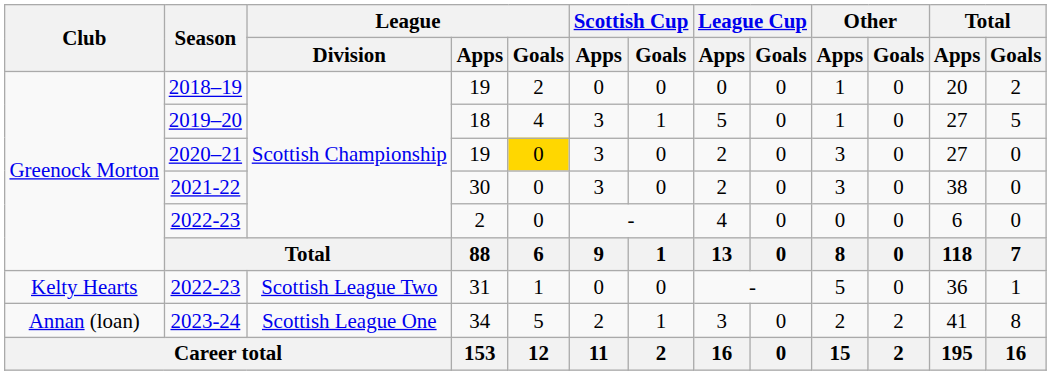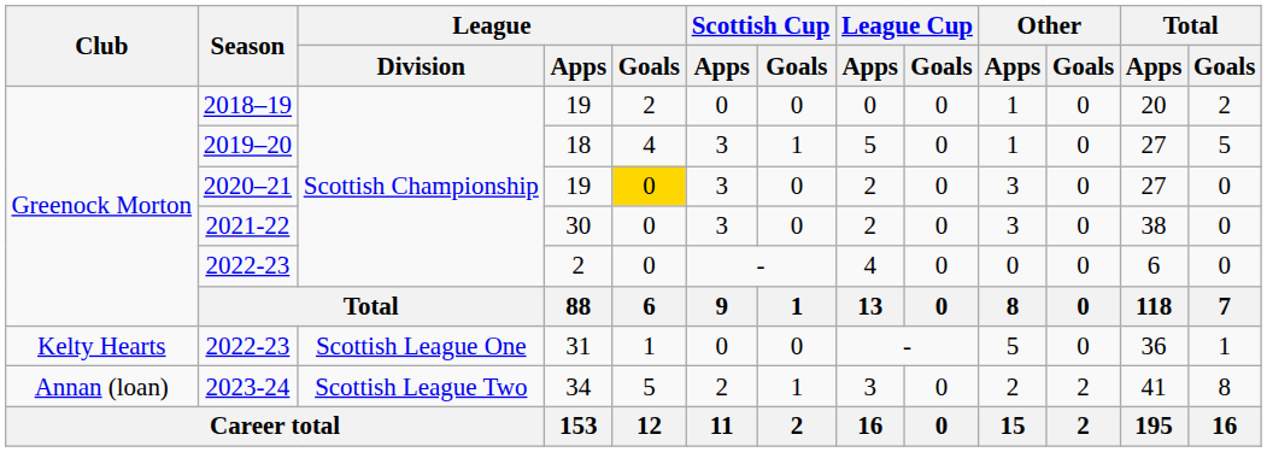 <table class="wikitable" style="text-align: center">
 <tr>
 <th rowspan="2">Club</th>
 <th rowspan="2">Season</th>
 <th colspan="3">League</th>
 <th colspan="2"><a href='#'>Scottish Cup</a></th>
 <th colspan="2"><a href='#'>League Cup</a></th>
 <th colspan="2">Other</th>
 <th colspan="2">Total</th>
 </tr>
 <tr>
 <th>Division</th>
 <th>Apps</th>
 <th>Goals</th>
 <th>Apps</th>
 <th>Goals</th>
 <th>Apps</th>
 <th>Goals</th>
 <th>Apps</th>
 <th>Goals</th>
 <th>Apps</th>
 <th>Goals</th>
 </tr>
 <tr>
 <td rowspan="6"><a href='#'>Greenock Morton</a></td>
 <td><a href='#'>2018–19</a></td>
 <td rowspan="5"><a href='#'>Scottish Championship</a></td>
 <td>19</td>
 <td>2</td>
 <td>0</td>
 <td>0</td>
 <td>0</td>
 <td>0</td>
 <td>1</td>
 <td>0</td>
 <td>20</td>
 <td>2</td>
 </tr>
 <tr>
 <td><a href='#'>2019–20</a></td>
 <td>18</td>
 <td>4</td>
 <td>3</td>
 <td>1</td>
 <td>5</td>
 <td>0</td>
 <td>1</td>
 <td>0</td>
 <td>27</td>
 <td>5</td>
 </tr>
 <tr>
 <td><a href='#'>2020–21</a></td>
 <td>19</td>
 <td style="background: gold;">0</td>
 <td>3</td>
 <td>0</td>
 <td>2</td>
 <td>0</td>
 <td>3</td>
 <td>0</td>
 <td>27</td>
 <td>0</td>
 </tr>
 <tr>
 <td><a href='#'>2021-22</a></td>
 <td>30</td>
 <td>0</td>
 <td>3</td>
 <td>0</td>
 <td>2</td>
 <td>0</td>
 <td>3</td>
 <td>0</td>
 <td>38</td>
 <td>0</td>
 </tr>
 <tr>
 <td><a href='#'>2022-23</a></td>
 <td>2</td>
 <td>0</td>
 <td colspan="2">-</td>
 <td>4</td>
 <td>0</td>
 <td>0</td>
 <td>0</td>
 <td>6</td>
 <td>0</td>
 </tr>
 <tr>
 <th colspan="2">Total</th>
 <th>88</th>
 <th>6</th>
 <th>9</th>
 <th>1</th>
 <th>13</th>
 <th>0</th>
 <th>8</th>
 <th>0</th>
 <th>118</th>
 <th>7</th>
 </tr>
 <tr>
 <td><a href='#'>Kelty Hearts</a></td>
 <td><a href='#'>2022-23</a></td>
-<td><a href='#'>Scottish League Two</a></td>
+<td><a href='#'>Scottish League One</a></td>
 <td>31</td>
 <td>1</td>
 <td>0</td>
 <td>0</td>
 <td colspan="2">-</td>
 <td>5</td>
 <td>0</td>
 <td>36</td>
 <td>1</td>
 </tr>
 <tr>
 <td><a href='#'>Annan</a> (loan)</td>
 <td><a href='#'>2023-24</a></td>
-<td><a href='#'>Scottish League One</a></td>
+<td><a href='#'>Scottish League Two</a></td>
 <td>34</td>
 <td>5</td>
 <td>2</td>
 <td>1</td>
 <td>3</td>
 <td>0</td>
 <td>2</td>
 <td>2</td>
 <td>41</td>
 <td>8</td>
 </tr>
 <tr>
 <th colspan="3">Career total</th>
 <th>153</th>
 <th>12</th>
 <th>11</th>
 <th>2</th>
 <th>16</th>
 <th>0</th>
 <th>15</th>
 <th>2</th>
 <th>195</th>
 <th>16</th>
 </tr>
 </table>
